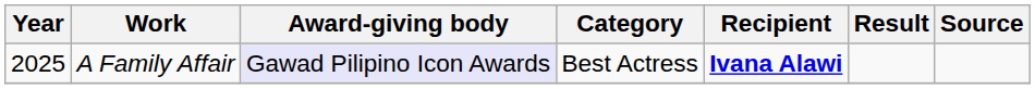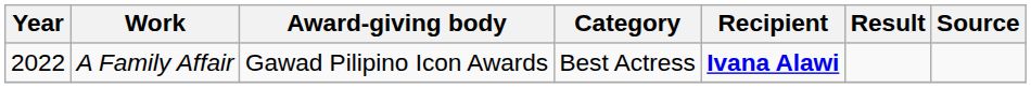 <table class="wikitable">
 <tr>
 <th>Year</th>
 <th>Work</th>
 <th>Award-giving body</th>
 <th>Category</th>
 <th>Recipient</th>
 <th>Result</th>
 <th>Source </th>
 </tr>
 <tr>
-<td>2025</td>
+<td>2022</td>
 <td><em>A Family Affair</em></td>
-<td style="background: lavender;">Gawad Pilipino Icon Awards</td>
+<td>Gawad Pilipino Icon Awards</td>
 <td>Best Actress</td>
 <td><strong><a href='#'>Ivana Alawi</a></strong></td>
 <td></td>
 <td></td>
 </tr>
 <tr>
 </tr>
 </table>
